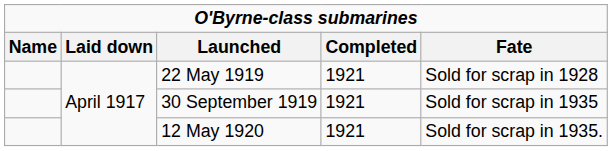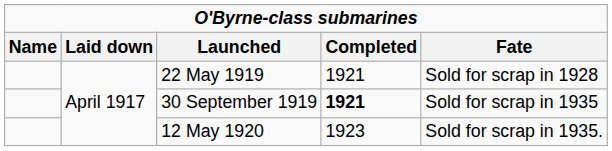 <table class="wikitable">
 <tr>
 <td colspan=5 align=center><strong><em>O'Byrne<em>-class submarines<strong></td>
 </tr>
 <tr>
 <th scope="col">Name</th>
 <th scope="col">Laid down</th>
 <th scope="col">Launched</th>
 <th scope="col">Completed</th>
 <th scope="col">Fate</th>
 </tr>
 <tr>
 <td></td>
 <td rowspan=3>April 1917</td>
 <td>22 May 1919</td>
 <td>1921</td>
 <td>Sold for scrap in 1928</td>
 </tr>
 <tr>
 <td></td>
 <td>30 September 1919</td>
-<td>1921</td>
+<td><strong>1921</strong></td>
 <td>Sold for scrap in 1935</td>
 </tr>
 <tr>
 <td></td>
 <td>12 May 1920</td>
-<td>1921</td>
+<td>1923</td>
 <td>Sold for scrap in 1935.</td>
 </tr>
 </table>
